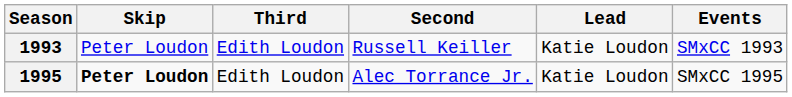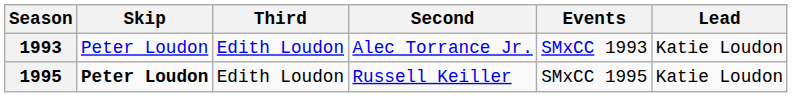 <table class="wikitable">
 <tr>
 <th scope="col">Season</th>
 <th scope="col">Skip</th>
 <th scope="col">Third</th>
 <th scope="col">Second</th>
+<th scope="col">Events</th>
 <th scope="col">Lead</th>
-<th scope="col">Events</th>
 </tr>
 <tr>
 <th scope="row">1993</th>
 <td><a href='#'>Peter Loudon</a></td>
 <td><a href='#'>Edith Loudon</a></td>
-<td><a href='#'>Russell Keiller</a></td>
+<td><a href='#'>Alec Torrance Jr.</a></td>
+<td><a href='#'>SMxCC</a> 1993 </td>
 <td>Katie Loudon</td>
-<td><a href='#'>SMxCC</a> 1993 </td>
 </tr>
 <tr>
 <th scope="row">1995</th>
 <td><strong>Peter Loudon</strong></td>
 <td>Edith Loudon</td>
-<td><a href='#'>Alec Torrance Jr.</a></td>
+<td><a href='#'>Russell Keiller</a></td>
+<td>SMxCC 1995 </td>
 <td>Katie Loudon</td>
-<td>SMxCC 1995 </td>
 </tr>
 </table>
